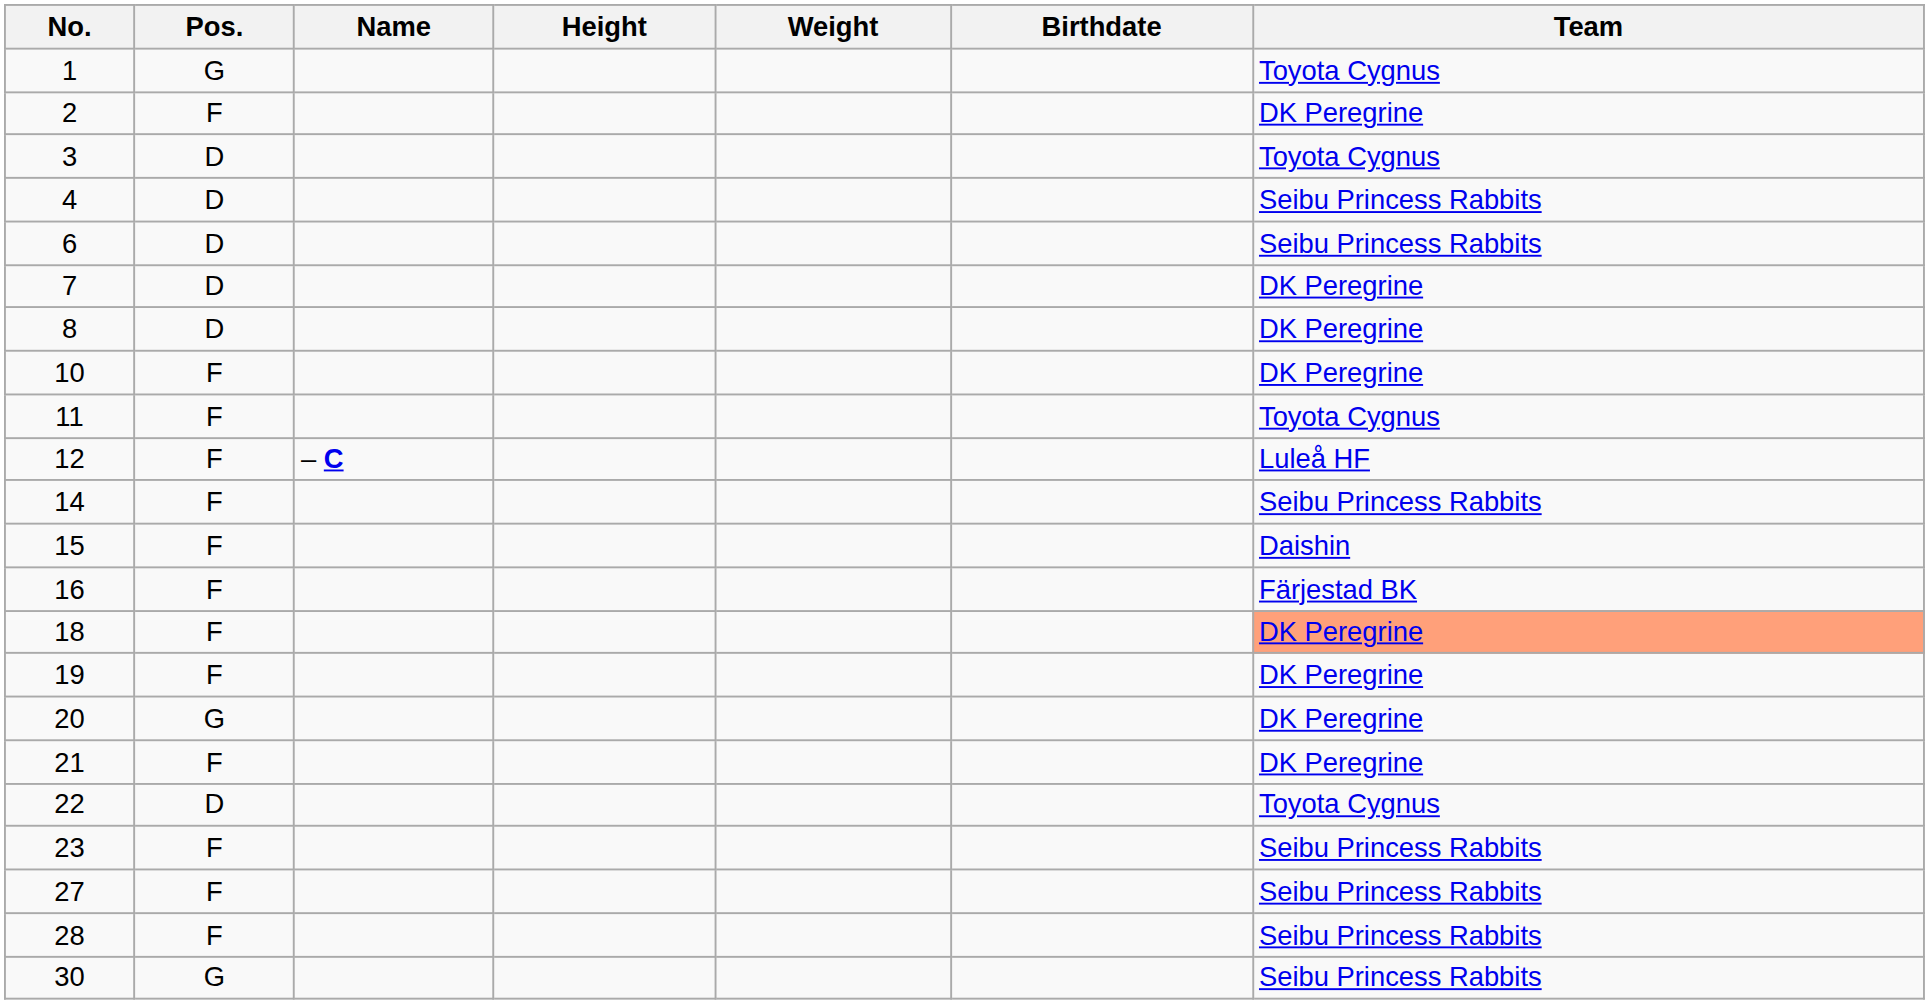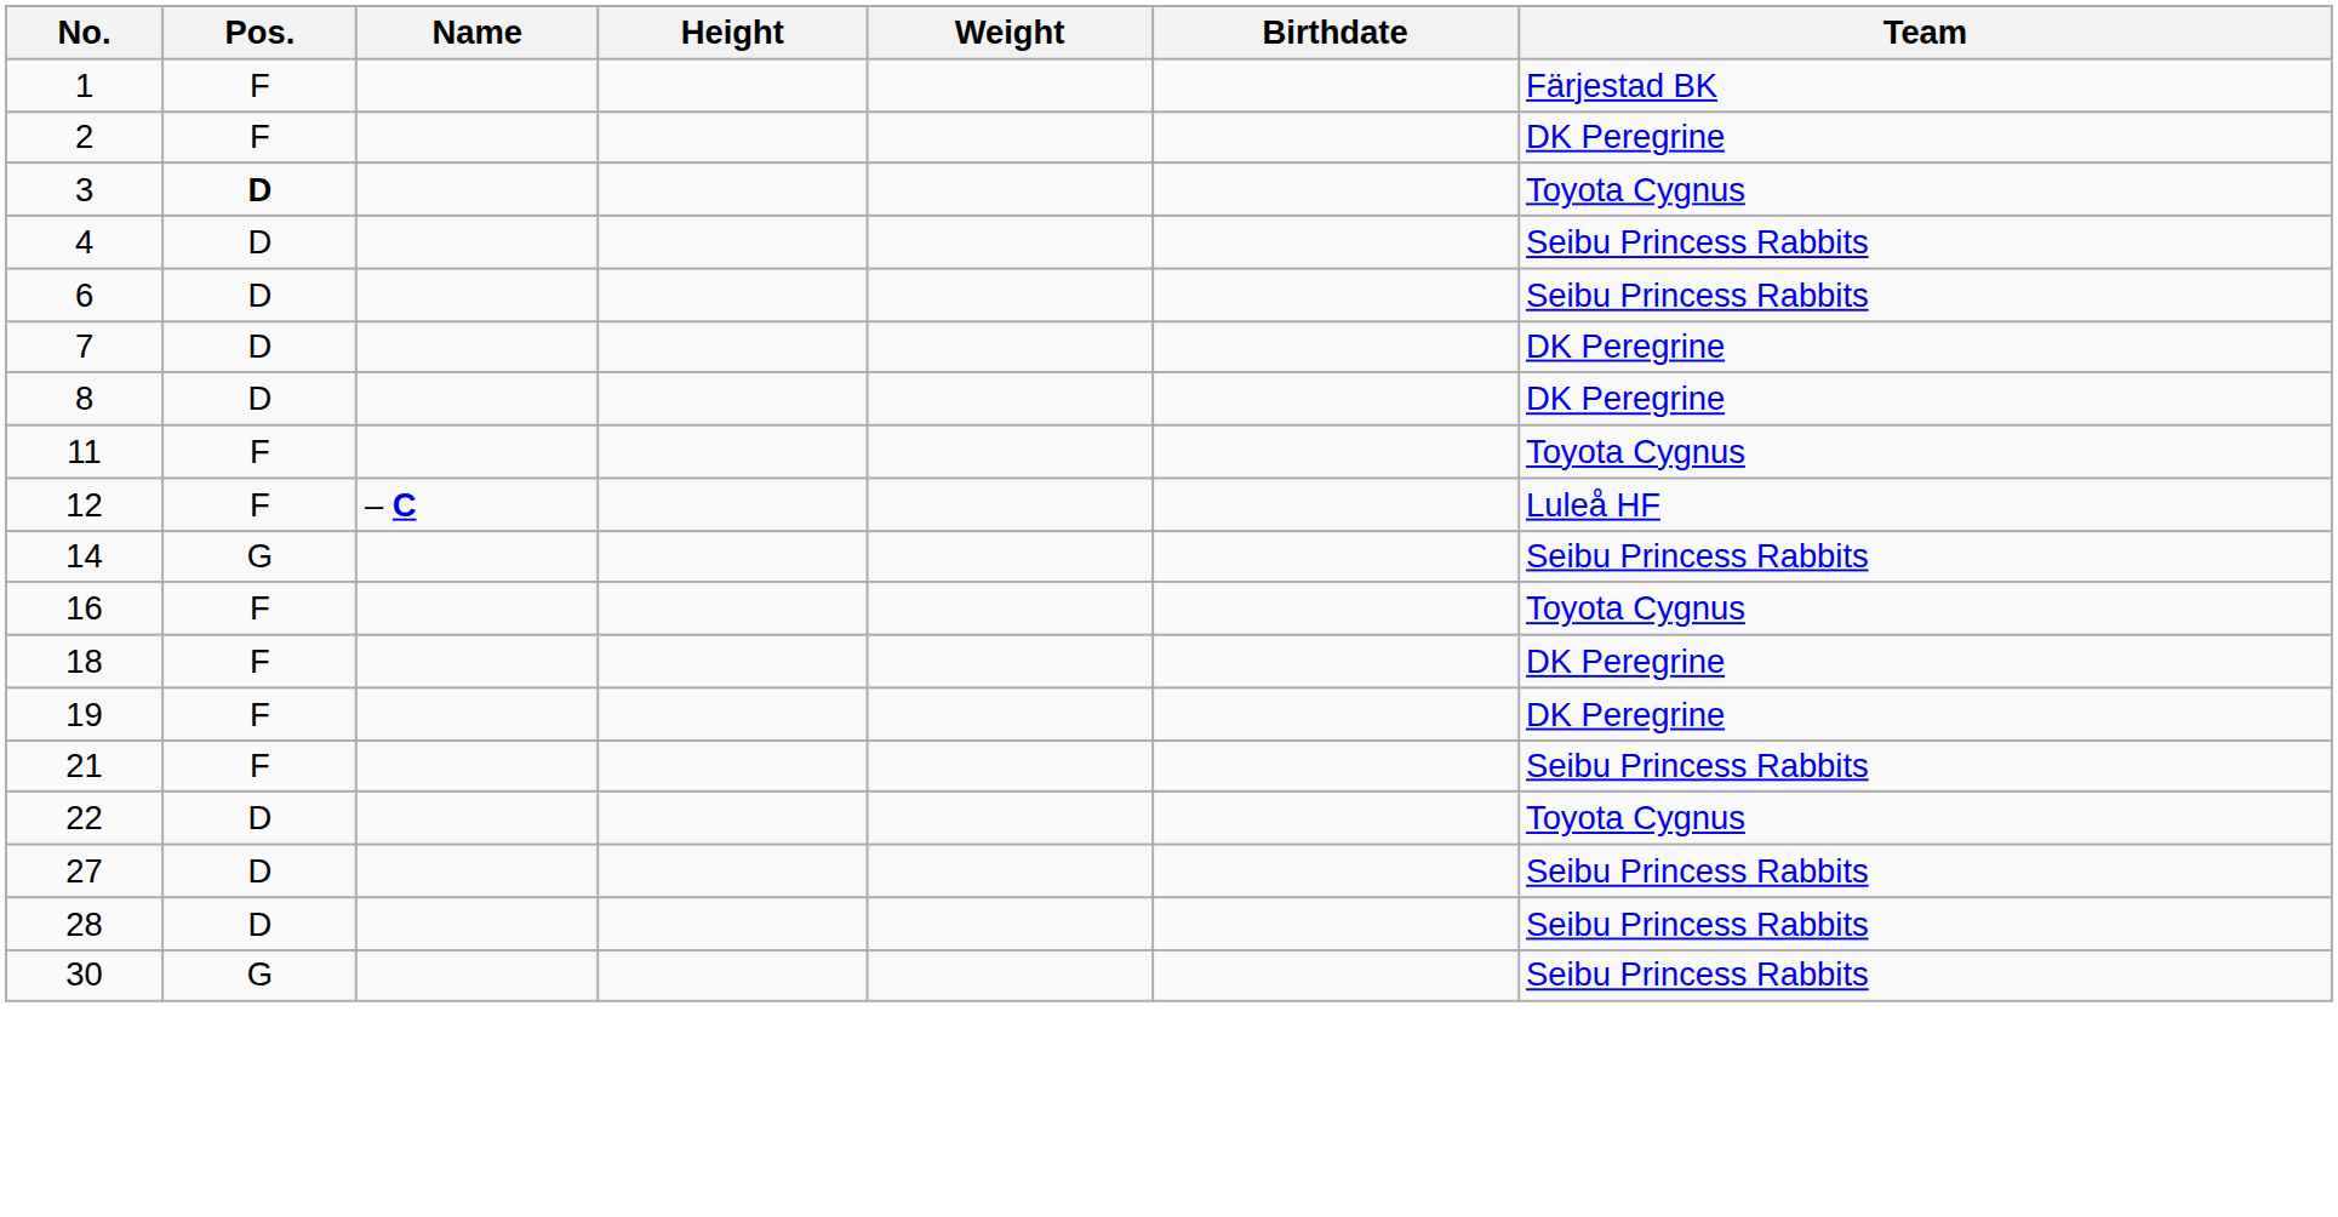 <table width="80%" class="wikitable sortable" style="font-size: 90%; text-align: center;">
 <tr>
 <th>No.</th>
 <th>Pos.</th>
 <th>Name</th>
 <th>Height</th>
 <th>Weight</th>
 <th>Birthdate</th>
 <th>Team</th>
 </tr>
 <tr>
 <td>1</td>
-<td>G</td>
+<td>F</td>
 <td align=left></td>
 <td></td>
 <td></td>
 <td align=right></td>
-<td style="text-align:left;"> <a href='#'>Toyota Cygnus</a></td>
+<td style="text-align:left;"> <a href='#'>Färjestad BK</a></td>
 </tr>
 <tr>
 <td>2</td>
 <td>F</td>
 <td align=left></td>
 <td></td>
 <td></td>
 <td align=right></td>
 <td style="text-align:left;"> <a href='#'>DK Peregrine</a></td>
 </tr>
 <tr>
 <td>3</td>
-<td>D</td>
+<td><strong>D</strong></td>
 <td align=left></td>
 <td></td>
 <td></td>
 <td align=right></td>
 <td style="text-align:left;"> <a href='#'>Toyota Cygnus</a></td>
 </tr>
 <tr>
 <td>4</td>
 <td>D</td>
 <td align=left></td>
 <td></td>
 <td></td>
 <td align=right></td>
 <td style="text-align:left;"> <a href='#'>Seibu Princess Rabbits</a></td>
 </tr>
 <tr>
 <td>6</td>
 <td>D</td>
 <td align=left></td>
 <td></td>
 <td></td>
 <td align=right></td>
 <td style="text-align:left;"> <a href='#'>Seibu Princess Rabbits</a></td>
 </tr>
 <tr>
 <td>7</td>
 <td>D</td>
 <td align=left></td>
 <td></td>
 <td></td>
 <td align=right></td>
 <td style="text-align:left;"> <a href='#'>DK Peregrine</a></td>
 </tr>
 <tr>
 <td>8</td>
 <td>D</td>
 <td align=left></td>
 <td></td>
 <td></td>
 <td align=right></td>
 <td style="text-align:left;"> <a href='#'>DK Peregrine</a></td>
 </tr>
 <tr>
-<td>10</td>
-<td>F</td>
-<td align=left></td>
-<td></td>
-<td></td>
-<td align=right></td>
-<td style="text-align:left;"> <a href='#'>DK Peregrine</a></td>
-</tr>
-<tr>
 <td>11</td>
 <td>F</td>
 <td align=left></td>
 <td></td>
 <td></td>
 <td align=right></td>
 <td style="text-align:left;"> <a href='#'>Toyota Cygnus</a></td>
 </tr>
 <tr>
 <td>12</td>
 <td>F</td>
 <td align=left> – <strong><a href='#'>C</a></strong></td>
 <td></td>
 <td></td>
 <td align=right></td>
 <td style="text-align:left;"> <a href='#'>Luleå HF</a></td>
 </tr>
 <tr>
 <td>14</td>
-<td>F</td>
+<td>G</td>
 <td align=left></td>
 <td></td>
 <td></td>
 <td align=right></td>
 <td style="text-align:left;"> <a href='#'>Seibu Princess Rabbits</a></td>
-</tr>
-<tr>
-<td>15</td>
-<td>F</td>
-<td align=left></td>
-<td></td>
-<td></td>
-<td align=right></td>
-<td style="text-align:left;"> <a href='#'>Daishin</a></td>
 </tr>
 <tr>
 <td>16</td>
 <td>F</td>
 <td align=left></td>
 <td></td>
 <td></td>
 <td align=right></td>
-<td style="text-align:left;"> <a href='#'>Färjestad BK</a></td>
+<td style="text-align:left;"> <a href='#'>Toyota Cygnus</a></td>
 </tr>
 <tr>
 <td>18</td>
 <td>F</td>
 <td align=left></td>
 <td></td>
 <td></td>
 <td align=right></td>
-<td style="background: lightsalmon; text-align:left;"> <a href='#'>DK Peregrine</a></td>
+<td style="text-align:left;"> <a href='#'>DK Peregrine</a></td>
 </tr>
 <tr>
 <td>19</td>
 <td>F</td>
-<td align=left></td>
-<td></td>
-<td></td>
-<td align=right></td>
-<td style="text-align:left;"> <a href='#'>DK Peregrine</a></td>
-</tr>
-<tr>
-<td>20</td>
-<td>G</td>
 <td align=left></td>
 <td></td>
 <td></td>
 <td align=right></td>
 <td style="text-align:left;"> <a href='#'>DK Peregrine</a></td>
 </tr>
 <tr>
 <td>21</td>
 <td>F</td>
 <td align=left></td>
 <td></td>
 <td></td>
 <td align=right></td>
-<td style="text-align:left;"> <a href='#'>DK Peregrine</a></td>
+<td style="text-align:left;"> <a href='#'>Seibu Princess Rabbits</a></td>
 </tr>
 <tr>
 <td>22</td>
 <td>D</td>
 <td align=left></td>
 <td></td>
 <td></td>
 <td align=right></td>
 <td style="text-align:left;"> <a href='#'>Toyota Cygnus</a></td>
 </tr>
 <tr>
-<td>23</td>
-<td>F</td>
-<td align=left></td>
-<td></td>
-<td></td>
-<td align=right></td>
-<td style="text-align:left;"> <a href='#'>Seibu Princess Rabbits</a></td>
-</tr>
-<tr>
 <td>27</td>
-<td>F</td>
+<td>D</td>
 <td align=left></td>
 <td></td>
 <td></td>
 <td align=right></td>
 <td style="text-align:left;"> <a href='#'>Seibu Princess Rabbits</a></td>
 </tr>
 <tr>
 <td>28</td>
-<td>F</td>
+<td>D</td>
 <td align=left></td>
 <td></td>
 <td></td>
 <td align=right></td>
 <td style="text-align:left;"> <a href='#'>Seibu Princess Rabbits</a></td>
 </tr>
 <tr>
 <td>30</td>
 <td>G</td>
 <td align=left></td>
 <td></td>
 <td></td>
 <td align=right></td>
 <td style="text-align:left;"> <a href='#'>Seibu Princess Rabbits</a></td>
 </tr>
 </table>
